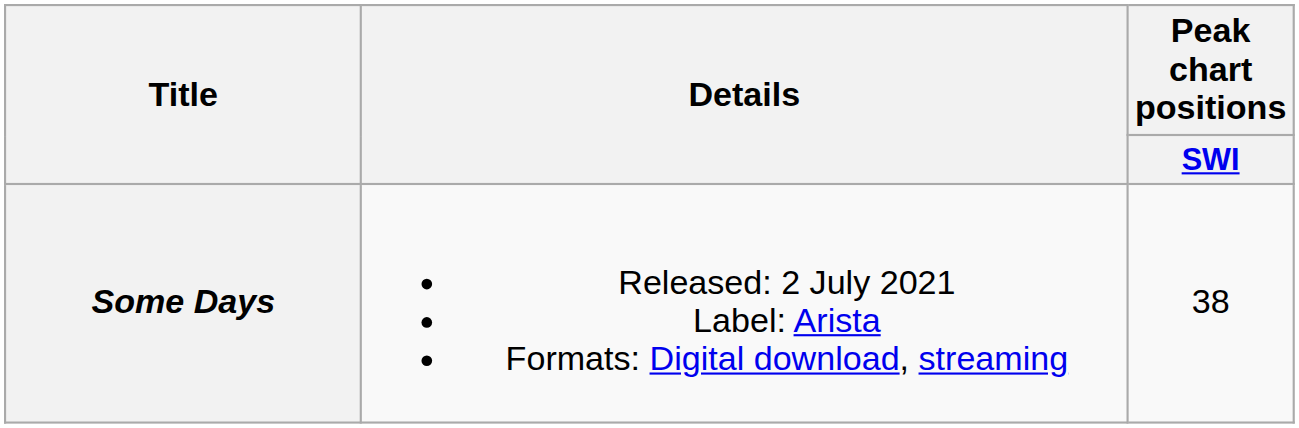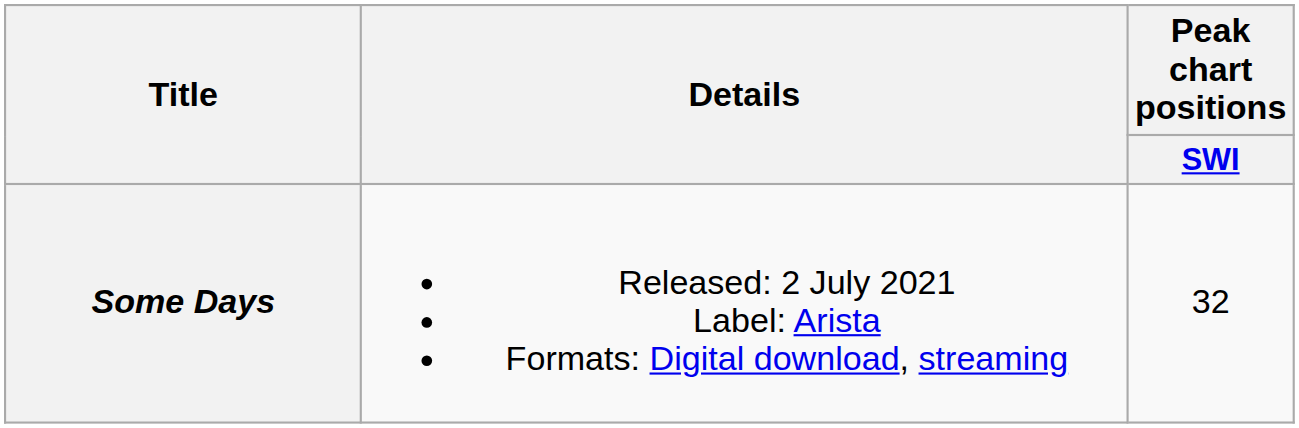 <table class="wikitable plainrowheaders" style="text-align:center">
 <tr>
 <th scope="col" rowspan="2" style="width:10em;">Title</th>
 <th scope="col" rowspan="2" style="width:22em;">Details</th>
 <th scope="col" colspan="1">Peak chart positions</th>
 </tr>
 <tr>
 <th scope="col" style="width:3em;font-size:90%;"><a href='#'>SWI</a><br></th>
 </tr>
 <tr>
 <th scope="row"><em>Some Days</em></th>
 <td><br><ul><li>Released: 2 July 2021</li><li>Label: <a href='#'>Arista</a></li><li>Formats: <a href='#'>Digital download</a>, <a href='#'>streaming</a></li></ul></td>
-<td>38</td>
+<td>32</td>
 </tr>
 </table>
